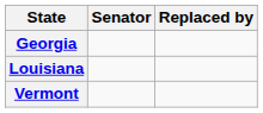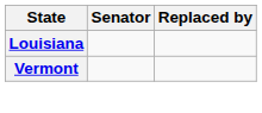 <table class="wikitable sortable plainrowheaders">
 <tr>
 <th scope="col">State</th>
 <th scope="col">Senator</th>
 <th scope="col">Replaced by</th>
-</tr>
-<tr>
-<th><a href='#'>Georgia</a></th>
-<td></td>
-<td></td>
 </tr>
 <tr>
 <th><a href='#'>Louisiana</a></th>
 <td></td>
 <td></td>
 </tr>
 <tr>
 <th><a href='#'>Vermont</a></th>
 <td></td>
 <td></td>
 </tr>
 </table>
